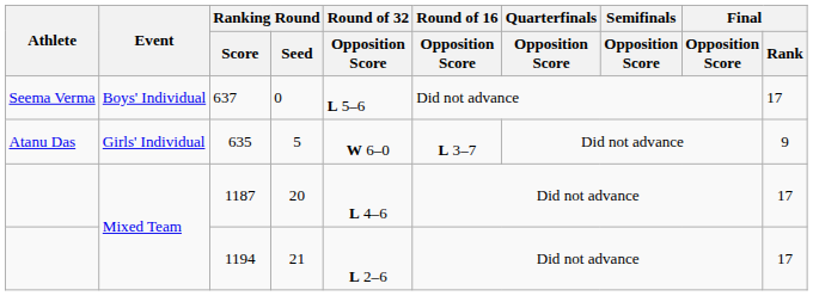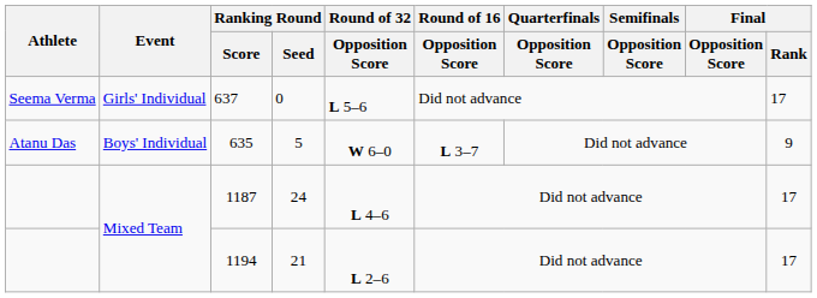 <table class="wikitable" style="font-size:90%;">
 <tr>
 <th rowspan=2>Athlete</th>
 <th rowspan=2>Event</th>
 <th colspan=2>Ranking Round</th>
 <th>Round of 32</th>
 <th>Round of 16</th>
 <th>Quarterfinals</th>
 <th>Semifinals</th>
 <th colspan=2>Final</th>
 </tr>
 <tr>
 <th>Score</th>
 <th>Seed</th>
 <th>Opposition<br>Score</th>
 <th>Opposition<br>Score</th>
 <th>Opposition<br>Score</th>
 <th>Opposition<br>Score</th>
 <th>Opposition<br>Score</th>
 <th>Rank</th>
 </tr>
 <tr>
 <td align=left><a href='#'>Seema Verma</a></td>
-<td align=left><a href='#'>Boys' Individual</a></td>
+<td align=left><a href='#'>Girls' Individual</a></td>
 <td>637</td>
 <td>0</td>
 <td> <br> <strong>L</strong> 5–6</td>
 <td colspan=4>Did not advance</td>
 <td>17</td>
 </tr>
 <tr align=center>
 <td align=left><a href='#'>Atanu Das</a></td>
-<td align=left><a href='#'>Girls' Individual</a></td>
+<td align=left><a href='#'>Boys' Individual</a></td>
 <td>635</td>
 <td>5</td>
 <td> <br> <strong>W</strong> 6–0</td>
 <td> <br> <strong>L</strong> 3–7</td>
 <td colspan="3" style="text-align:center;">Did not advance</td>
 <td align=center>9</td>
 </tr>
 <tr align=center>
 <td align=left><br></td>
 <td align=left rowspan="2"><a href='#'>Mixed Team</a></td>
 <td>1187</td>
-<td>20</td>
+<td>24</td>
 <td><br><br><strong>L</strong>  4–6</td>
 <td colspan="4">Did not advance</td>
 <td align=center>17</td>
 </tr>
 <tr align=center>
 <td align=left><br></td>
 <td>1194</td>
 <td>21</td>
 <td><br><br><strong>L</strong>  2–6</td>
 <td colspan=4>Did not advance</td>
 <td>17</td>
 </tr>
 </table>
